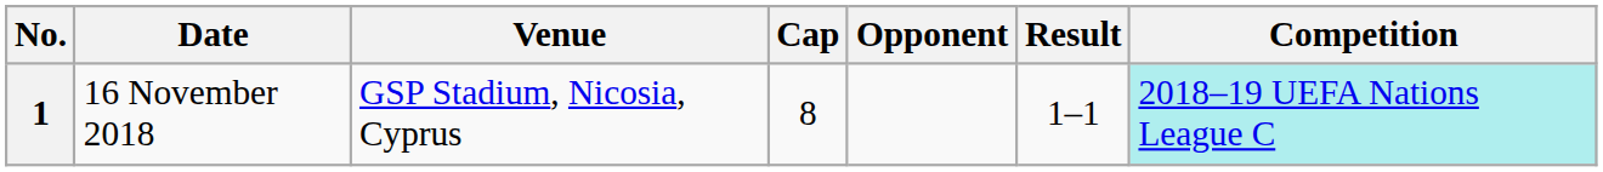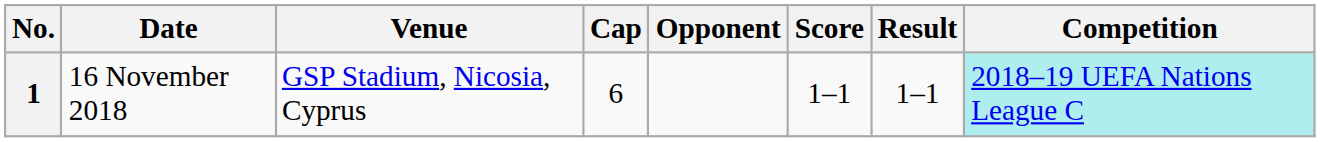 <table class="wikitable plainrowheaders sortable" style="font-size:85%; text-align: left;" align=center>
 <tr>
 <th scope=col>No.</th>
 <th scope=col data-sort-type=date>Date</th>
 <th scope=col>Venue</th>
 <th scope=col>Cap</th>
 <th scope=col>Opponent</th>
+<th scope=col>Score</th>
 <th scope=col>Result</th>
 <th scope=col>Competition</th>
 </tr>
 <tr>
 <th scope=row>1</th>
 <td>16 November 2018</td>
 <td><a href='#'>GSP Stadium</a>, <a href='#'>Nicosia</a>, Cyprus</td>
-<td align=center>8</td>
+<td align=center>6</td>
 <td></td>
+<td align=center>1–1</td>
 <td align=center>1–1</td>
 <td style="background: paleturquoise;"><a href='#'>2018–19 UEFA Nations League C</a></td>
 </tr>
 </table>
